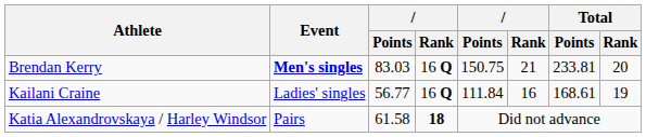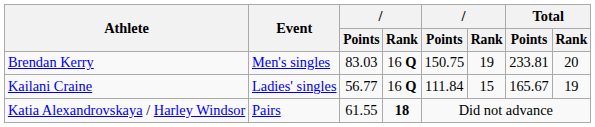 <table class="wikitable" style="font-size:90%">
 <tr>
 <th rowspan="2">Athlete</th>
 <th rowspan="2">Event</th>
 <th colspan="2">/</th>
 <th colspan="2">/</th>
 <th colspan="2">Total</th>
 </tr>
 <tr style="font-size:95%">
 <th>Points</th>
 <th>Rank</th>
 <th>Points</th>
 <th>Rank</th>
 <th>Points</th>
 <th>Rank</th>
 </tr>
 <tr align=center>
 <td align=left><a href='#'>Brendan Kerry</a></td>
-<td align=left><strong><a href='#'>Men's singles</a></strong></td>
+<td align=left><a href='#'>Men's singles</a></td>
 <td>83.03</td>
 <td>16 <strong>Q</strong></td>
 <td>150.75</td>
-<td>21</td>
+<td>19</td>
 <td>233.81</td>
 <td>20</td>
 </tr>
 <tr align=center>
 <td align=left><a href='#'>Kailani Craine</a></td>
 <td align=left><a href='#'>Ladies' singles</a></td>
 <td>56.77</td>
 <td>16 <strong>Q</strong></td>
 <td>111.84</td>
-<td>16</td>
-<td>168.61</td>
+<td>15</td>
+<td>165.67</td>
 <td>19</td>
 </tr>
 <tr align=center>
 <td align=left><a href='#'>Katia Alexandrovskaya</a> / <a href='#'>Harley Windsor</a></td>
 <td align=left><a href='#'>Pairs</a></td>
-<td>61.58</td>
+<td>61.55</td>
 <td><strong>18</strong></td>
 <td colspan=4>Did not advance</td>
 </tr>
 </table>
